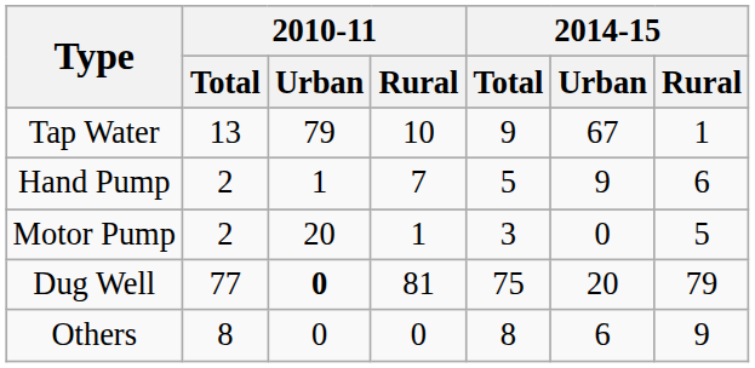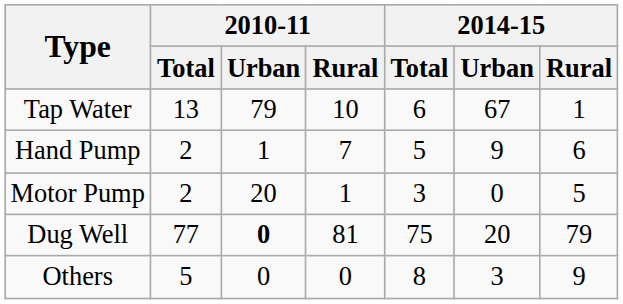 <table class="wikitable" style="margin-left: auto; margin-right: auto; text-align: center">
 <tr>
 <th rowspan="2"><big>Type</big></th>
 <th colspan="3">2010-11</th>
 <th colspan="3">2014-15</th>
 </tr>
 <tr>
 <th>Total</th>
 <th>Urban</th>
 <th>Rural</th>
 <th>Total</th>
 <th>Urban</th>
 <th>Rural</th>
 </tr>
 <tr>
 <td>Tap Water</td>
 <td>13</td>
 <td>79</td>
 <td>10</td>
-<td>9</td>
+<td>6</td>
 <td>67</td>
 <td>1</td>
 </tr>
 <tr>
 <td>Hand Pump</td>
 <td>2</td>
 <td>1</td>
 <td>7</td>
 <td>5</td>
 <td>9</td>
 <td>6</td>
 </tr>
 <tr>
 <td>Motor Pump</td>
 <td>2</td>
 <td>20</td>
 <td>1</td>
 <td>3</td>
 <td>0</td>
 <td>5</td>
 </tr>
 <tr>
 <td>Dug Well</td>
 <td>77</td>
 <td><strong>0</strong></td>
 <td>81</td>
 <td>75</td>
 <td>20</td>
 <td>79</td>
 </tr>
 <tr>
 <td>Others</td>
-<td>8</td>
+<td>5</td>
 <td>0</td>
 <td>0</td>
 <td>8</td>
-<td>6</td>
+<td>3</td>
 <td>9</td>
 </tr>
 </table>
